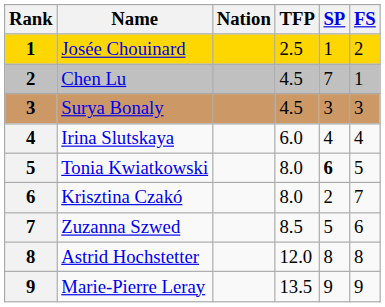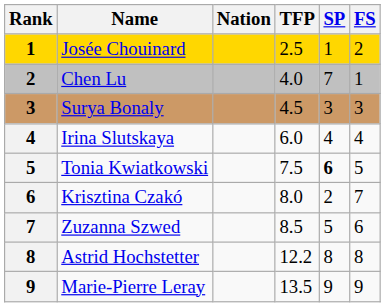 <table class="wikitable sortable">
 <tr>
 <th>Rank</th>
 <th>Name</th>
 <th>Nation</th>
 <th>TFP</th>
 <th><a href='#'>SP</a></th>
 <th><a href='#'>FS</a></th>
 </tr>
 <tr bgcolor="gold">
 <td align="center"><strong>1</strong></td>
 <td><a href='#'>Josée Chouinard</a></td>
 <td></td>
 <td>2.5</td>
 <td>1</td>
 <td>2</td>
 </tr>
 <tr bgcolor="silver">
 <td align="center"><strong>2</strong></td>
 <td><a href='#'>Chen Lu</a></td>
 <td></td>
-<td>4.5</td>
+<td>4.0</td>
 <td>7</td>
 <td>1</td>
 </tr>
 <tr bgcolor="cc9966">
 <td align="center"><strong>3</strong></td>
 <td><a href='#'>Surya Bonaly</a></td>
 <td></td>
 <td>4.5</td>
 <td>3</td>
 <td>3</td>
 </tr>
 <tr>
 <th>4</th>
 <td><a href='#'>Irina Slutskaya</a></td>
 <td></td>
 <td>6.0</td>
 <td>4</td>
 <td>4</td>
 </tr>
 <tr>
 <th>5</th>
 <td><a href='#'>Tonia Kwiatkowski</a></td>
 <td></td>
-<td>8.0</td>
+<td>7.5</td>
 <td><strong>6</strong></td>
 <td>5</td>
 </tr>
 <tr>
 <th>6</th>
 <td><a href='#'>Krisztina Czakó</a></td>
 <td></td>
 <td>8.0</td>
 <td>2</td>
 <td>7</td>
 </tr>
 <tr>
 <th>7</th>
 <td><a href='#'>Zuzanna Szwed</a></td>
 <td></td>
 <td>8.5</td>
 <td>5</td>
 <td>6</td>
 </tr>
 <tr>
 <th>8</th>
 <td><a href='#'>Astrid Hochstetter</a></td>
 <td></td>
-<td>12.0</td>
+<td>12.2</td>
 <td>8</td>
 <td>8</td>
 </tr>
 <tr>
 <th>9</th>
 <td><a href='#'>Marie-Pierre Leray</a></td>
 <td></td>
 <td>13.5</td>
 <td>9</td>
 <td>9</td>
 </tr>
 </table>
